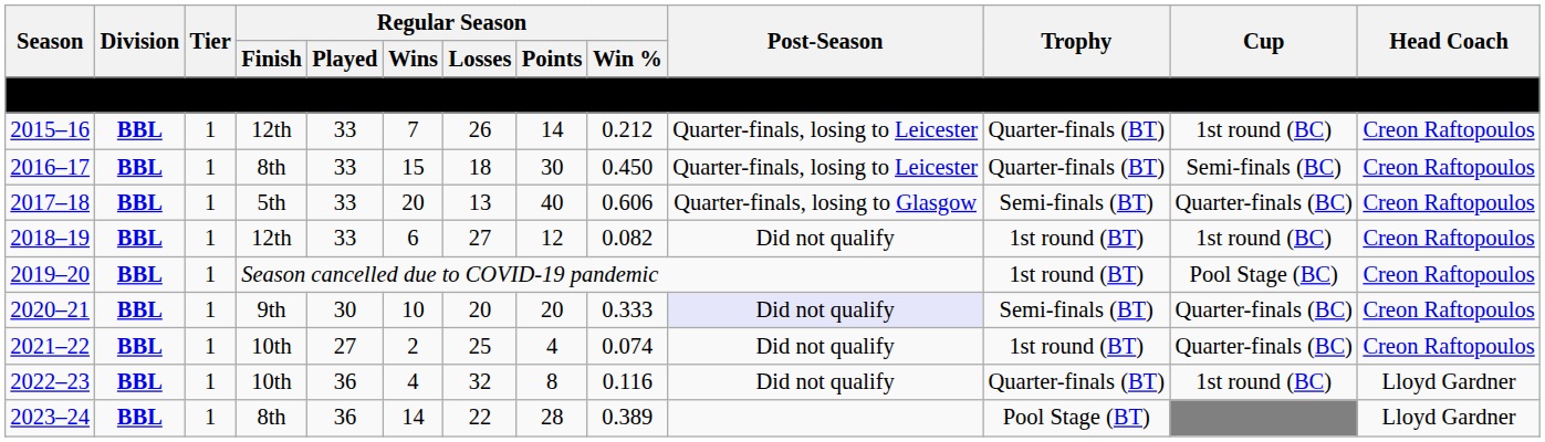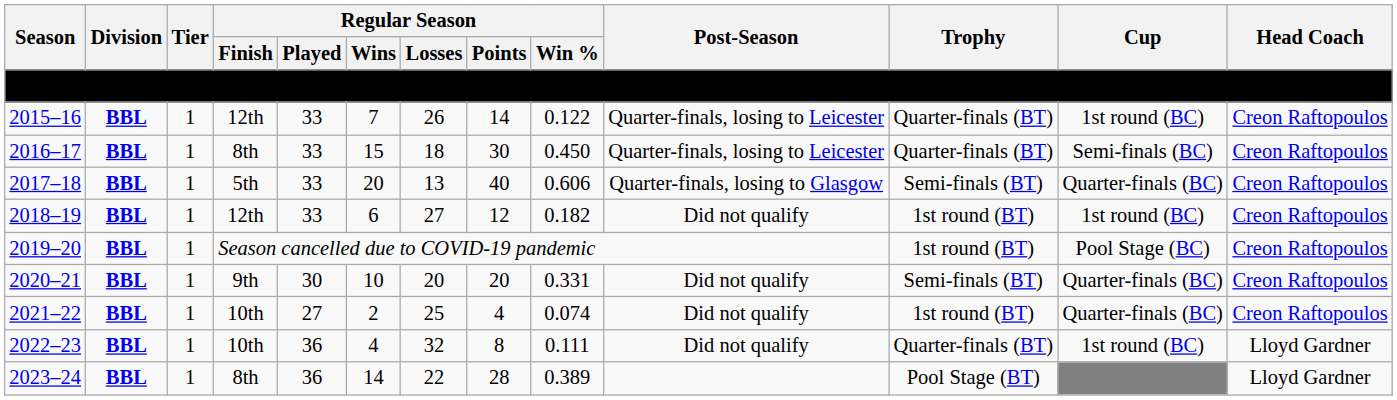 <table class="wikitable" style="font-size:100%;">
 <tr bgcolor="#efefef">
 <th rowspan="2">Season</th>
 <th rowspan="2">Division</th>
 <th rowspan="2">Tier</th>
 <th colspan="6">Regular Season</th>
 <th rowspan="2">Post-Season</th>
 <th rowspan="2">Trophy</th>
 <th rowspan="2">Cup</th>
 <th rowspan="2">Head Coach</th>
 </tr>
 <tr>
 <th>Finish</th>
 <th>Played</th>
 <th>Wins</th>
 <th>Losses</th>
 <th>Points</th>
 <th>Win %</th>
 </tr>
 <tr>
 <td colspan="13" align=center bgcolor="#000000"><span><strong>Surrey Scorchers</strong></span></td>
 </tr>
 <tr>
 <td style="text-align:center;"><a href='#'>2015–16</a></td>
 <td style="text-align:center;"><strong><a href='#'>BBL</a></strong></td>
 <td style="text-align:center;">1</td>
 <td style="text-align:center;">12th</td>
 <td style="text-align:center;">33</td>
 <td style="text-align:center;">7</td>
 <td style="text-align:center;">26</td>
 <td style="text-align:center;">14</td>
-<td style="text-align:center;">0.212</td>
+<td style="text-align:center;">0.122</td>
 <td style="text-align:center;">Quarter-finals, losing to <a href='#'>Leicester</a></td>
 <td style="text-align:center;">Quarter-finals (<a href='#'>BT</a>)</td>
 <td style="text-align:center;">1st round (<a href='#'>BC</a>)</td>
 <td style="text-align:center;"><a href='#'>Creon Raftopoulos</a></td>
 </tr>
 <tr>
 <td style="text-align:center;"><a href='#'>2016–17</a></td>
 <td style="text-align:center;"><strong><a href='#'>BBL</a></strong></td>
 <td style="text-align:center;">1</td>
 <td style="text-align:center;">8th</td>
 <td style="text-align:center;">33</td>
 <td style="text-align:center;">15</td>
 <td style="text-align:center;">18</td>
 <td style="text-align:center;">30</td>
 <td style="text-align:center;">0.450</td>
 <td style="text-align:center;">Quarter-finals, losing to <a href='#'>Leicester</a></td>
 <td style="text-align:center;">Quarter-finals (<a href='#'>BT</a>)</td>
 <td style="text-align:center;">Semi-finals (<a href='#'>BC</a>)</td>
 <td style="text-align:center;"><a href='#'>Creon Raftopoulos</a></td>
 </tr>
 <tr>
 <td style="text-align:center;"><a href='#'>2017–18</a></td>
 <td style="text-align:center;"><strong><a href='#'>BBL</a></strong></td>
 <td style="text-align:center;">1</td>
 <td style="text-align:center;">5th</td>
 <td style="text-align:center;">33</td>
 <td style="text-align:center;">20</td>
 <td style="text-align:center;">13</td>
 <td style="text-align:center;">40</td>
 <td style="text-align:center;">0.606</td>
 <td style="text-align:center;">Quarter-finals, losing to <a href='#'>Glasgow</a></td>
 <td style="text-align:center;">Semi-finals (<a href='#'>BT</a>)</td>
 <td style="text-align:center;">Quarter-finals (<a href='#'>BC</a>)</td>
 <td style="text-align:center;"><a href='#'>Creon Raftopoulos</a></td>
 </tr>
 <tr>
 <td style="text-align:center;"><a href='#'>2018–19</a></td>
 <td style="text-align:center;"><strong><a href='#'>BBL</a></strong></td>
 <td style="text-align:center;">1</td>
 <td style="text-align:center;">12th</td>
 <td style="text-align:center;">33</td>
 <td style="text-align:center;">6</td>
 <td style="text-align:center;">27</td>
 <td style="text-align:center;">12</td>
-<td style="text-align:center;">0.082</td>
+<td style="text-align:center;">0.182</td>
 <td style="text-align:center;">Did not qualify</td>
 <td style="text-align:center;">1st round (<a href='#'>BT</a>)</td>
 <td style="text-align:center;">1st round (<a href='#'>BC</a>)</td>
 <td style="text-align:center;"><a href='#'>Creon Raftopoulos</a></td>
 </tr>
 <tr>
 <td style="text-align:center;"><a href='#'>2019–20</a></td>
 <td style="text-align:center;"><strong><a href='#'>BBL</a></strong></td>
 <td style="text-align:center;">1</td>
 <td colspan=7><em>Season cancelled due to COVID-19 pandemic</em></td>
 <td style="text-align:center;">1st round (<a href='#'>BT</a>)</td>
 <td style="text-align:center;">Pool Stage (<a href='#'>BC</a>)</td>
 <td style="text-align:center;"><a href='#'>Creon Raftopoulos</a></td>
 </tr>
 <tr>
 <td style="text-align:center;"><a href='#'>2020–21</a></td>
 <td style="text-align:center;"><strong><a href='#'>BBL</a></strong></td>
 <td style="text-align:center;">1</td>
 <td style="text-align:center;">9th</td>
 <td style="text-align:center;">30</td>
 <td style="text-align:center;">10</td>
 <td style="text-align:center;">20</td>
 <td style="text-align:center;">20</td>
-<td style="text-align:center;">0.333</td>
-<td style="background: lavender; text-align:center;">Did not qualify</td>
+<td style="text-align:center;">0.331</td>
+<td style="text-align:center;">Did not qualify</td>
 <td style="text-align:center;">Semi-finals (<a href='#'>BT</a>)</td>
 <td style="text-align:center;">Quarter-finals (<a href='#'>BC</a>)</td>
 <td style="text-align:center;"><a href='#'>Creon Raftopoulos</a></td>
 </tr>
 <tr>
 <td style="text-align:center;"><a href='#'>2021–22</a></td>
 <td style="text-align:center;"><strong><a href='#'>BBL</a></strong></td>
 <td style="text-align:center;">1</td>
 <td style="text-align:center;">10th</td>
 <td style="text-align:center;">27</td>
 <td style="text-align:center;">2</td>
 <td style="text-align:center;">25</td>
 <td style="text-align:center;">4</td>
 <td style="text-align:center;">0.074</td>
 <td style="text-align:center;">Did not qualify</td>
 <td style="text-align:center;">1st round (<a href='#'>BT</a>)</td>
 <td style="text-align:center;">Quarter-finals (<a href='#'>BC</a>)</td>
 <td style="text-align:center;"><a href='#'>Creon Raftopoulos</a></td>
 </tr>
 <tr>
 <td style="text-align:center;"><a href='#'>2022–23</a></td>
 <td style="text-align:center;"><strong><a href='#'>BBL</a></strong></td>
 <td style="text-align:center;">1</td>
 <td style="text-align:center;">10th</td>
 <td style="text-align:center;">36</td>
 <td style="text-align:center;">4</td>
 <td style="text-align:center;">32</td>
 <td style="text-align:center;">8</td>
-<td style="text-align:center;">0.116</td>
+<td style="text-align:center;">0.111</td>
 <td style="text-align:center;">Did not qualify</td>
 <td style="text-align:center;">Quarter-finals (<a href='#'>BT</a>)</td>
 <td style="text-align:center;">1st round (<a href='#'>BC</a>)</td>
 <td style="text-align:center;">Lloyd Gardner</td>
 </tr>
 <tr>
 <td style="text-align:center;"><a href='#'>2023–24</a></td>
 <td style="text-align:center;"><strong><a href='#'>BBL</a></strong></td>
 <td style="text-align:center;">1</td>
 <td style="text-align:center;">8th</td>
 <td style="text-align:center;">36</td>
 <td style="text-align:center;">14</td>
 <td style="text-align:center;">22</td>
 <td style="text-align:center;">28</td>
 <td style="text-align:center;">0.389</td>
 <td style="text-align:center;"></td>
 <td style="text-align:center;">Pool Stage (<a href='#'>BT</a>)</td>
 <td style="text-align:center;"bgcolor=grey></td>
 <td style="text-align:center;">Lloyd Gardner</td>
 </tr>
 </table>
